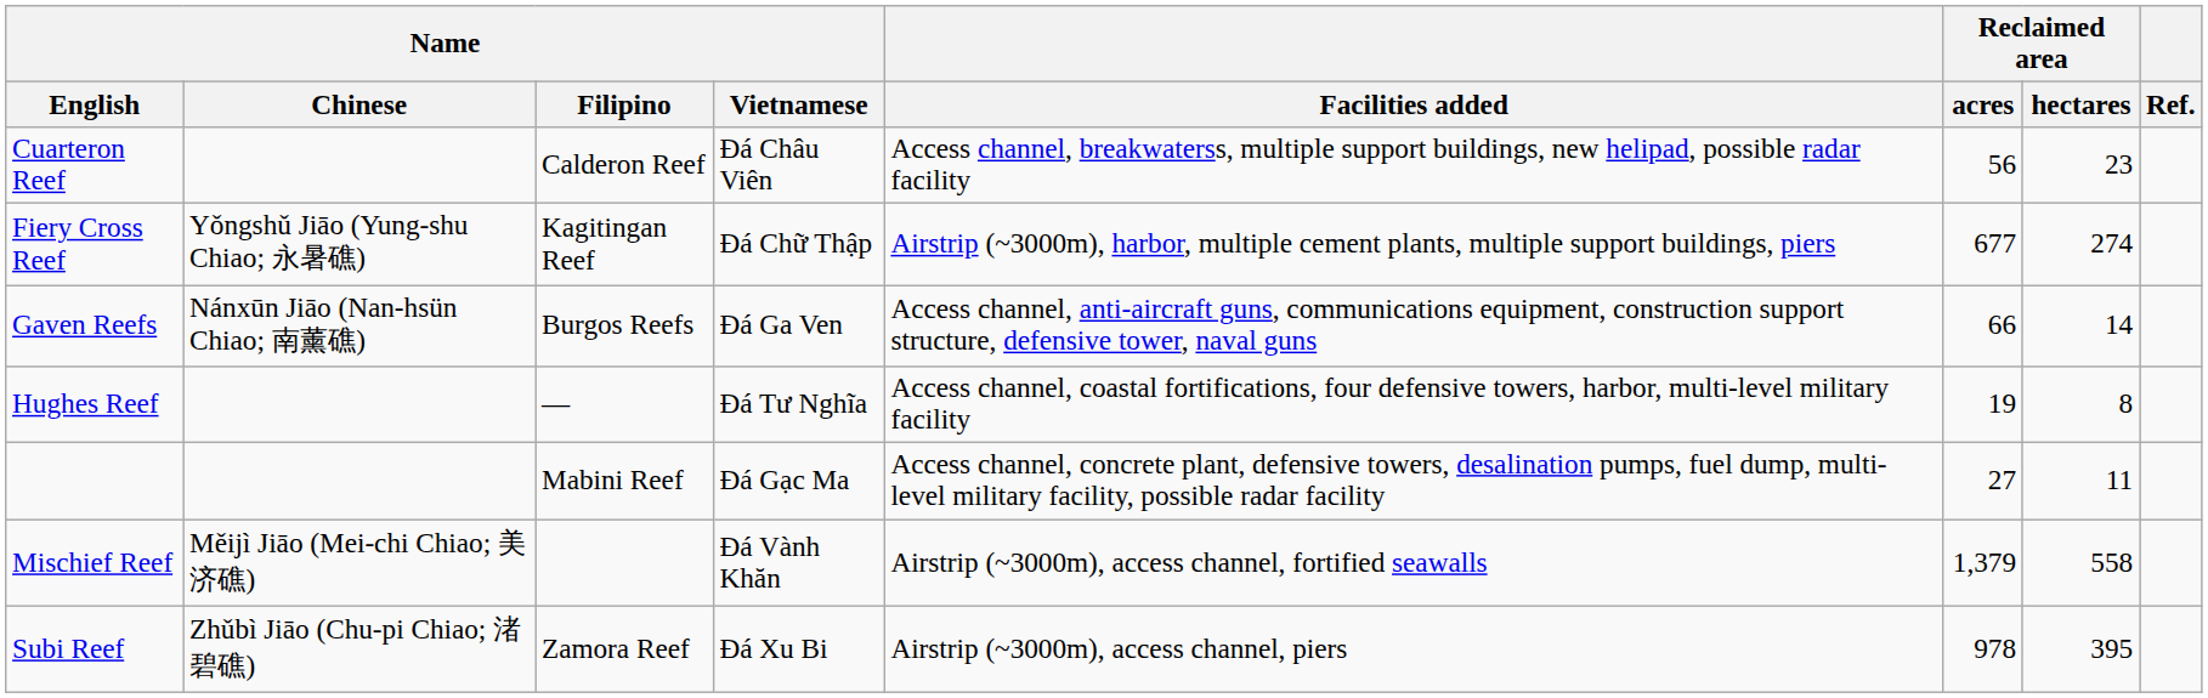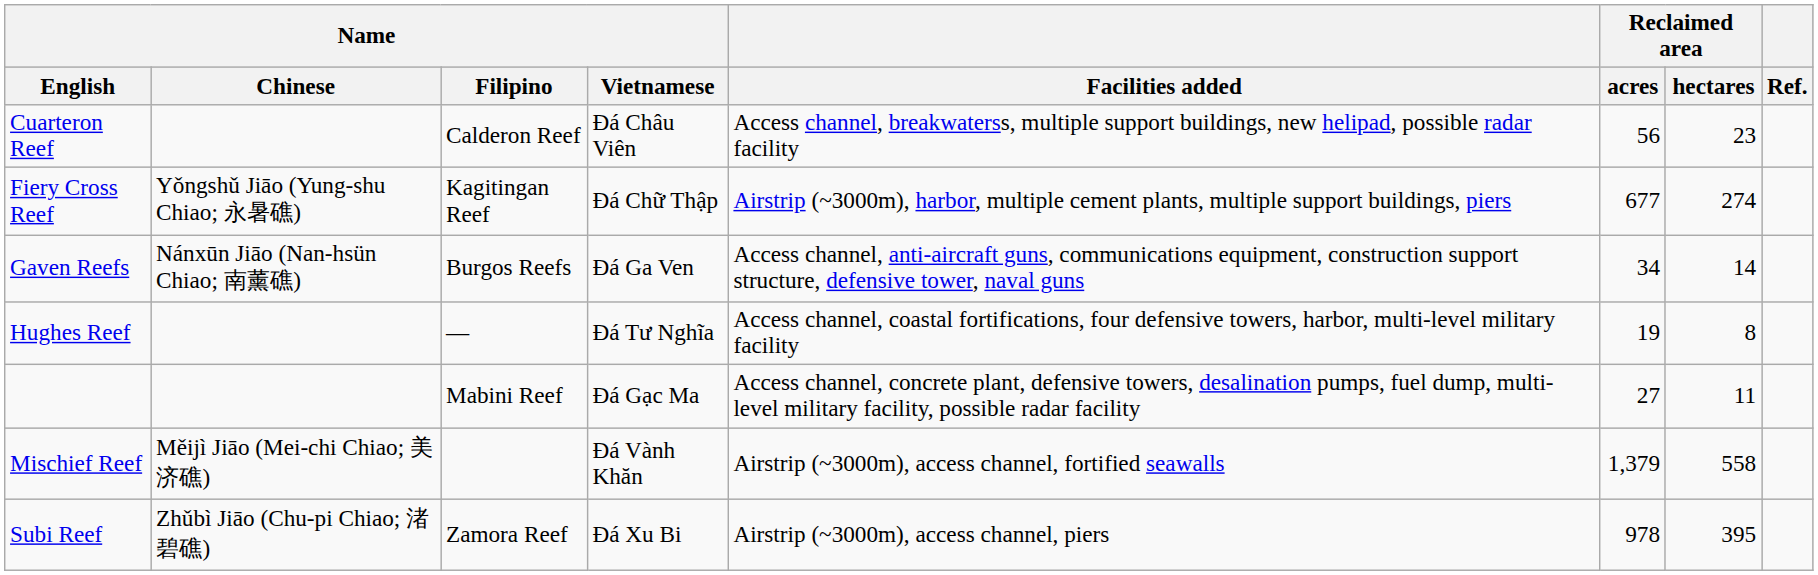 <table class="wikitable sortable">
 <tr>
 <th colspan=4>Name</th>
 <th></th>
 <th colspan=2>Reclaimed area</th>
 <th></th>
 </tr>
 <tr>
 <th>English</th>
 <th>Chinese</th>
 <th>Filipino</th>
 <th>Vietnamese</th>
 <th>Facilities added</th>
 <th>acres</th>
 <th>hectares</th>
 <th>Ref.</th>
 </tr>
 <tr>
 <td><a href='#'>Cuarteron Reef</a></td>
 <td></td>
 <td>Calderon Reef</td>
 <td>Đá Châu Viên</td>
 <td>Access <a href='#'>channel</a>, <a href='#'>breakwaters</a>s, multiple support buildings, new <a href='#'>helipad</a>, possible <a href='#'>radar</a> facility</td>
 <td align=right>56</td>
 <td align=right>23</td>
 <td></td>
 </tr>
 <tr>
 <td><a href='#'>Fiery Cross Reef</a></td>
 <td>Yǒngshǔ Jiāo (Yung-shu Chiao; 永暑礁)</td>
 <td>Kagitingan Reef</td>
 <td>Đá Chữ Thập</td>
 <td><a href='#'>Airstrip</a> (~3000m), <a href='#'>harbor</a>, multiple cement plants, multiple support buildings, <a href='#'>piers</a></td>
 <td align=right>677</td>
 <td align=right>274</td>
 <td></td>
 </tr>
 <tr>
 <td><a href='#'>Gaven Reefs</a></td>
 <td>Nánxūn Jiāo (Nan-hsün Chiao; 南薰礁)</td>
 <td>Burgos Reefs</td>
 <td>Đá Ga Ven</td>
 <td>Access channel, <a href='#'>anti-aircraft guns</a>, communications equipment, construction support structure, <a href='#'>defensive tower</a>, <a href='#'>naval guns</a></td>
-<td align=right>66</td>
+<td align=right>34</td>
 <td align=right>14</td>
 <td></td>
 </tr>
 <tr>
 <td><a href='#'>Hughes Reef</a></td>
 <td></td>
 <td>—</td>
 <td>Đá Tư Nghĩa</td>
 <td>Access channel, coastal fortifications, four defensive towers, harbor, multi-level military facility</td>
 <td align=right>19</td>
 <td align=right>8</td>
 <td></td>
 </tr>
 <tr>
 <td></td>
 <td></td>
 <td>Mabini Reef</td>
 <td>Đá Gạc Ma</td>
 <td>Access channel, concrete plant, defensive towers, <a href='#'>desalination</a> pumps, fuel dump, multi-level military facility, possible radar facility</td>
 <td align=right>27</td>
 <td align=right>11</td>
 <td></td>
 </tr>
 <tr>
 <td><a href='#'>Mischief Reef</a></td>
 <td>Měijì Jiāo (Mei-chi Chiao; 美济礁)</td>
 <td></td>
 <td>Đá Vành Khăn</td>
 <td>Airstrip (~3000m), access channel, fortified <a href='#'>seawalls</a></td>
 <td align=right>1,379</td>
 <td align=right>558</td>
 <td></td>
 </tr>
 <tr>
 <td><a href='#'>Subi Reef</a></td>
 <td>Zhǔbì Jiāo (Chu-pi Chiao; 渚碧礁)</td>
 <td>Zamora Reef</td>
 <td>Đá Xu Bi</td>
 <td>Airstrip (~3000m), access channel, piers</td>
 <td align=right>978</td>
 <td align=right>395</td>
 <td></td>
 </tr>
 </table>
